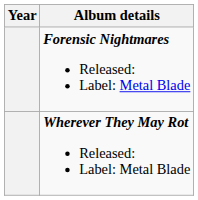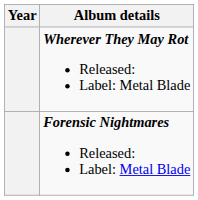 <table class="wikitable plainrowheaders sortable"  style="text-align:center;">
 <tr>
 <th>Year</th>
 <th>Album details</th>
 </tr>
 <tr>
 <th></th>
-<td align=left><strong><em>Forensic Nightmares</em></strong><br><ul><li>Released: </li><li>Label: <a href='#'>Metal Blade</a></li></ul></td>
+<td align=left><strong><em>Wherever They May Rot</em></strong><br><ul><li>Released: </li><li>Label: Metal Blade</li></ul></td>
 </tr>
 <tr>
 <th></th>
-<td align=left><strong><em>Wherever They May Rot</em></strong><br><ul><li>Released: </li><li>Label: Metal Blade</li></ul></td>
+<td align=left><strong><em>Forensic Nightmares</em></strong><br><ul><li>Released: </li><li>Label: <a href='#'>Metal Blade</a></li></ul></td>
 </tr>
 </table>
